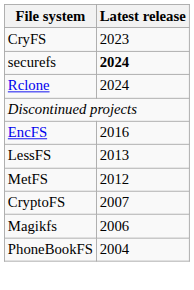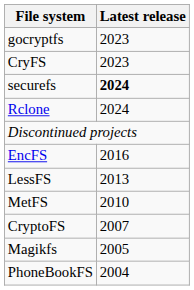 <table class="wikitable sortable">
 <tr>
 <th>File system</th>
 <th>Latest release</th>
+</tr>
+<tr>
+<td>gocryptfs</td>
+<td>2023</td>
 </tr>
 <tr>
 <td>CryFS</td>
 <td>2023</td>
 </tr>
 <tr>
 <td>securefs</td>
 <td><strong>2024</strong></td>
 </tr>
 <tr>
 <td><a href='#'>Rclone</a></td>
 <td>2024</td>
 </tr>
 <tr>
 <td colspan="2"><em>Discontinued projects</em></td>
 </tr>
 <tr>
 <td><a href='#'>EncFS</a></td>
 <td>2016</td>
 </tr>
 <tr>
 <td>LessFS</td>
 <td>2013</td>
 </tr>
 <tr>
 <td>MetFS</td>
-<td>2012</td>
+<td>2010</td>
 </tr>
 <tr>
 <td>CryptoFS</td>
 <td>2007</td>
 </tr>
 <tr>
 <td>Magikfs</td>
-<td>2006</td>
+<td>2005</td>
 </tr>
 <tr>
 <td>PhoneBookFS</td>
 <td>2004</td>
 </tr>
 </table>
